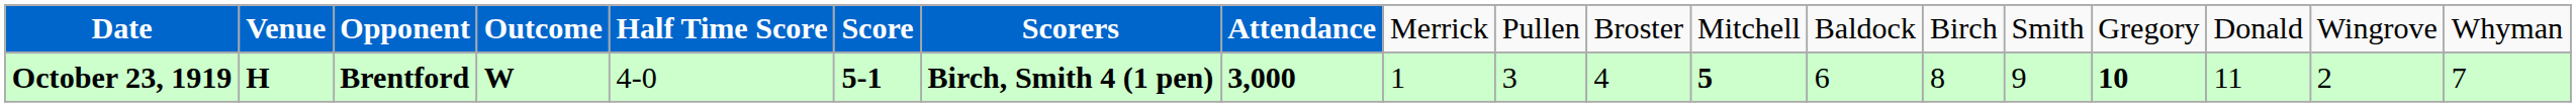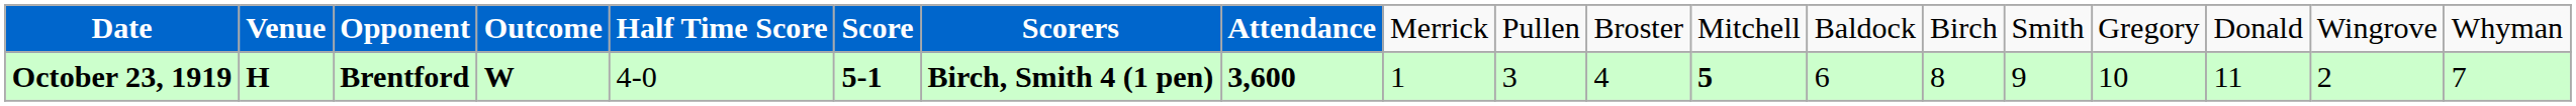 <table class="wikitable">
 <tr>
 <td style="background:#0066CC; color:#FFFFFF; text-align:center;"><strong>Date</strong></td>
 <td style="background:#0066CC; color:#FFFFFF; text-align:center;"><strong>Venue</strong></td>
 <td style="background:#0066CC; color:#FFFFFF; text-align:center;"><strong>Opponent</strong></td>
 <td style="background:#0066CC; color:#FFFFFF; text-align:center;"><strong>Outcome</strong></td>
 <td style="background:#0066CC; color:#FFFFFF; text-align:center;"><strong>Half Time Score</strong></td>
 <td style="background:#0066CC; color:#FFFFFF; text-align:center;"><strong>Score</strong></td>
 <td style="background:#0066CC; color:#FFFFFF; text-align:center;"><strong>Scorers</strong></td>
 <td style="background:#0066CC; color:#FFFFFF; text-align:center;"><strong>Attendance</strong></td>
 <td>Merrick</td>
 <td>Pullen</td>
 <td>Broster</td>
 <td>Mitchell</td>
 <td>Baldock</td>
 <td>Birch</td>
 <td>Smith</td>
 <td>Gregory</td>
 <td>Donald</td>
 <td>Wingrove</td>
 <td>Whyman</td>
 </tr>
 <tr bgcolor="#CCFFCC">
 <td><strong>October 23, 1919</strong></td>
 <td><strong>H</strong></td>
 <td><strong>Brentford</strong></td>
 <td><strong>W</strong></td>
 <td>4-0</td>
 <td><strong>5-1</strong></td>
 <td><strong>Birch, Smith 4 (1 pen)</strong></td>
-<td><strong>3,000</strong></td>
+<td><strong>3,600</strong></td>
 <td>1</td>
 <td>3</td>
 <td>4</td>
 <td><strong>5</strong></td>
 <td>6</td>
 <td>8</td>
 <td>9</td>
-<td><strong>10</strong></td>
+<td>10</td>
 <td>11</td>
 <td>2</td>
 <td>7</td>
 </tr>
 </table>
